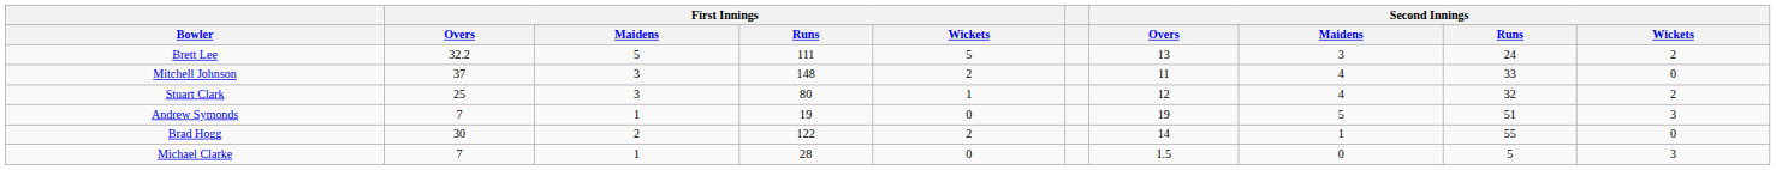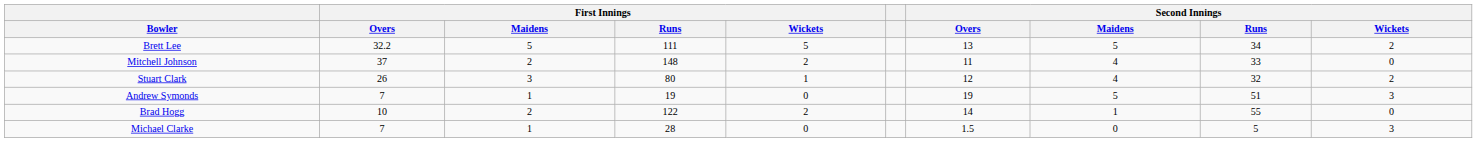 <table border="1" cellpadding="1" cellspacing="0" style="font-size: 85%; border: gray solid 1px; border-collapse: collapse; text-align: center; width: 100%;" class=wikitable>
 <tr>
 <th></th>
 <th colspan="4">First Innings</th>
 <th></th>
 <th colspan="4">Second Innings</th>
 </tr>
 <tr>
 <th><a href='#'>Bowler</a></th>
 <th><a href='#'>Overs</a></th>
 <th><a href='#'>Maidens</a></th>
 <th><a href='#'>Runs</a></th>
 <th><a href='#'>Wickets</a></th>
 <th></th>
 <th><a href='#'>Overs</a></th>
 <th><a href='#'>Maidens</a></th>
 <th><a href='#'>Runs</a></th>
 <th><a href='#'>Wickets</a></th>
 </tr>
 <tr>
 <td><a href='#'>Brett Lee</a></td>
 <td>32.2</td>
 <td>5</td>
 <td>111</td>
 <td>5</td>
 <td></td>
 <td>13</td>
-<td>3</td>
-<td>24</td>
+<td>5</td>
+<td>34</td>
 <td>2</td>
 </tr>
 <tr>
 <td><a href='#'>Mitchell Johnson</a></td>
 <td>37</td>
-<td>3</td>
+<td>2</td>
 <td>148</td>
 <td>2</td>
 <td></td>
 <td>11</td>
 <td>4</td>
 <td>33</td>
 <td>0</td>
 </tr>
 <tr>
 <td><a href='#'>Stuart Clark</a></td>
-<td>25</td>
+<td>26</td>
 <td>3</td>
 <td>80</td>
 <td>1</td>
 <td></td>
 <td>12</td>
 <td>4</td>
 <td>32</td>
 <td>2</td>
 </tr>
 <tr>
 <td><a href='#'>Andrew Symonds</a></td>
 <td>7</td>
 <td>1</td>
 <td>19</td>
 <td>0</td>
 <td></td>
 <td>19</td>
 <td>5</td>
 <td>51</td>
 <td>3</td>
 </tr>
 <tr>
 <td><a href='#'>Brad Hogg</a></td>
-<td>30</td>
+<td>10</td>
 <td>2</td>
 <td>122</td>
 <td>2</td>
 <td></td>
 <td>14</td>
 <td>1</td>
 <td>55</td>
 <td>0</td>
 </tr>
 <tr>
 <td><a href='#'>Michael Clarke</a></td>
 <td>7</td>
 <td>1</td>
 <td>28</td>
 <td>0</td>
 <td></td>
 <td>1.5</td>
 <td>0</td>
 <td>5</td>
 <td>3</td>
 </tr>
 </table>
